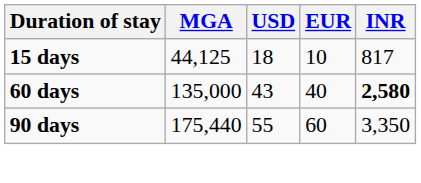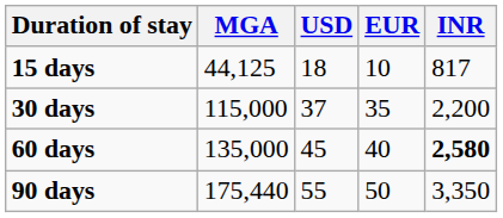 <table class="wikitable">
 <tr>
 <th>Duration of stay</th>
 <th><a href='#'>MGA</a></th>
 <th><a href='#'>USD</a></th>
 <th><a href='#'>EUR</a></th>
 <th><a href='#'>INR</a></th>
 </tr>
 <tr>
 <td><strong>15 days</strong></td>
 <td>44,125</td>
 <td>18</td>
 <td>10</td>
 <td>817</td>
 </tr>
 <tr>
+<td><strong>30 days</strong></td>
+<td>115,000</td>
+<td>37</td>
+<td>35</td>
+<td>2,200</td>
+</tr>
+<tr>
 <td><strong>60 days</strong></td>
 <td>135,000</td>
-<td>43</td>
+<td>45</td>
 <td>40</td>
 <td><strong>2,580</strong></td>
 </tr>
 <tr>
 <td><strong>90 days</strong></td>
 <td>175,440</td>
 <td>55</td>
-<td>60</td>
+<td>50</td>
 <td>3,350</td>
 </tr>
 </table>
